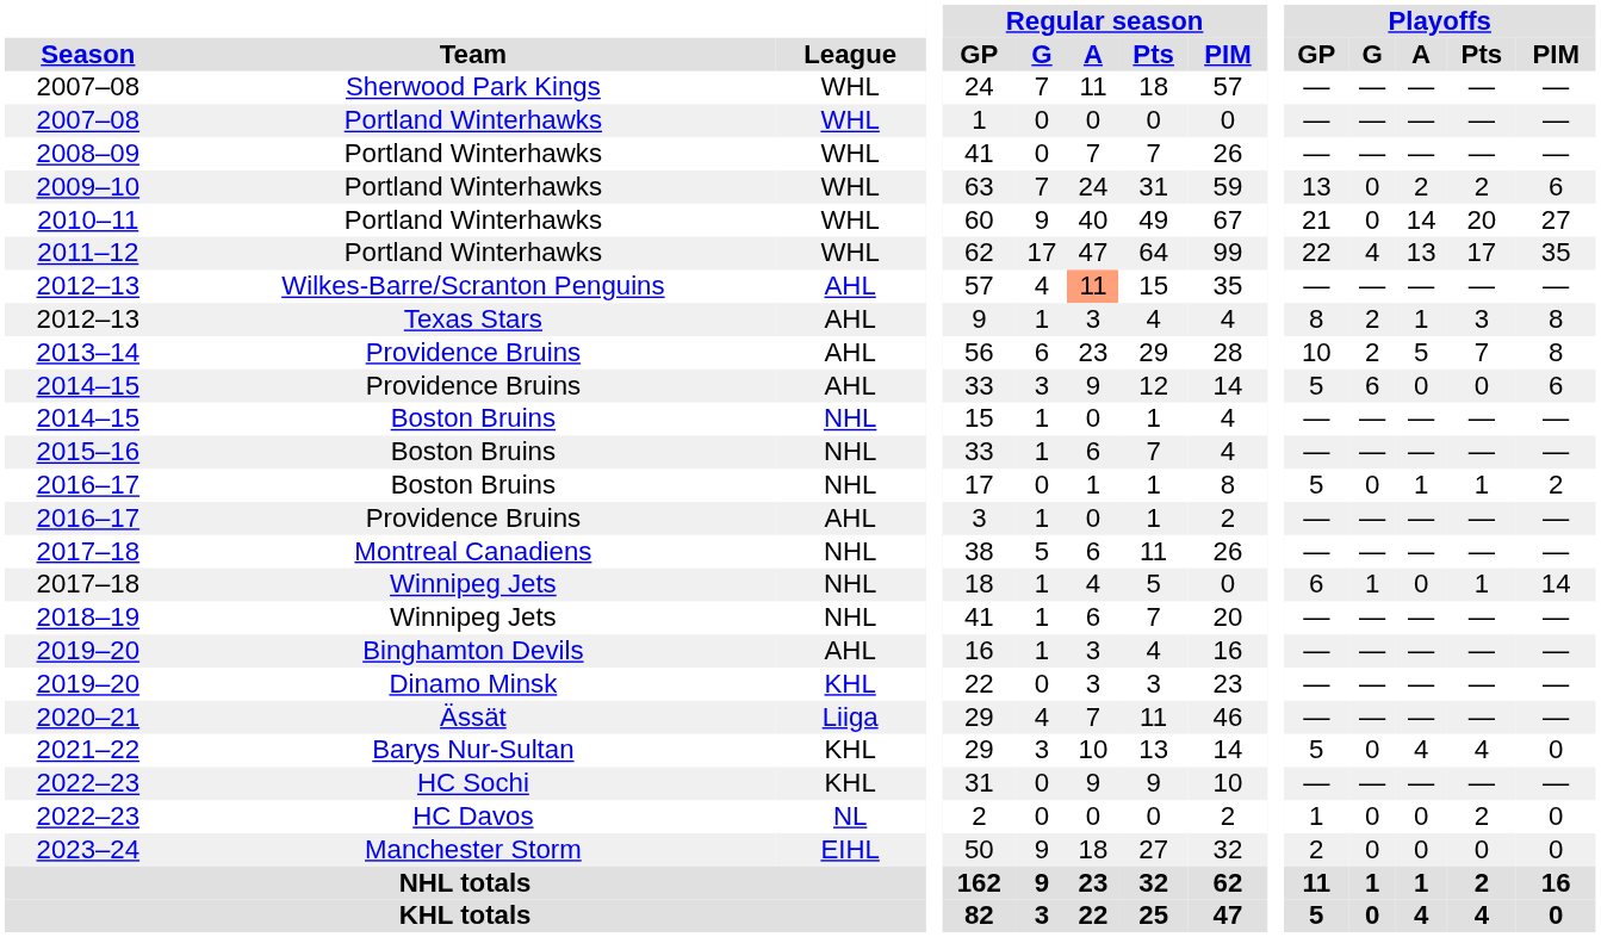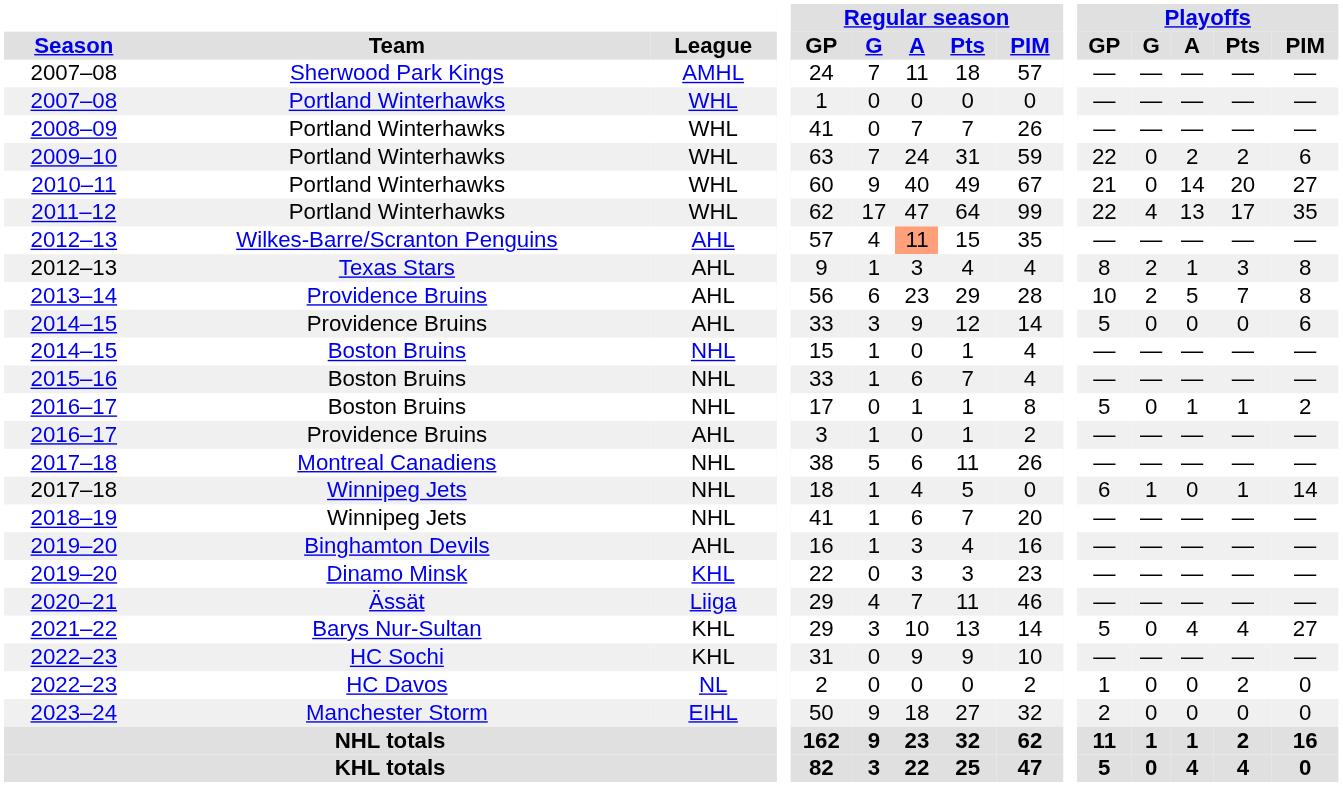 <table border="0" cellpadding="1" cellspacing="0" style="text-align:center; width:60em;">
 <tr style="background:#e0e0e0;">
 <th colspan="3" bgcolor="#ffffff"> </th>
 <th rowspan="100" bgcolor="#ffffff"> </th>
 <th colspan="5"><a href='#'>Regular season</a></th>
 <th rowspan="100" bgcolor="#ffffff"> </th>
 <th colspan="5"><a href='#'>Playoffs</a></th>
 </tr>
 <tr style="background:#e0e0e0;">
 <th><a href='#'>Season</a></th>
 <th>Team</th>
 <th>League</th>
 <th>GP</th>
 <th><a href='#'>G</a></th>
 <th><a href='#'>A</a></th>
 <th><a href='#'>Pts</a></th>
 <th><a href='#'>PIM</a></th>
 <th>GP</th>
 <th>G</th>
 <th>A</th>
 <th>Pts</th>
 <th>PIM</th>
 </tr>
 <tr>
 <td>2007–08</td>
 <td><a href='#'>Sherwood Park Kings</a></td>
-<td>WHL</td>
+<td><a href='#'>AMHL</a></td>
 <td>24</td>
 <td>7</td>
 <td>11</td>
 <td>18</td>
 <td>57</td>
 <td>—</td>
 <td>—</td>
 <td>—</td>
 <td>—</td>
 <td>—</td>
 </tr>
 <tr style="background:#f0f0f0;">
 <td><a href='#'>2007–08</a></td>
 <td><a href='#'>Portland Winterhawks</a></td>
 <td><a href='#'>WHL</a></td>
 <td>1</td>
 <td>0</td>
 <td>0</td>
 <td>0</td>
 <td>0</td>
 <td>—</td>
 <td>—</td>
 <td>—</td>
 <td>—</td>
 <td>—</td>
 </tr>
 <tr>
 <td><a href='#'>2008–09</a></td>
 <td>Portland Winterhawks</td>
 <td>WHL</td>
 <td>41</td>
 <td>0</td>
 <td>7</td>
 <td>7</td>
 <td>26</td>
 <td>—</td>
 <td>—</td>
 <td>—</td>
 <td>—</td>
 <td>—</td>
 </tr>
 <tr style="background:#f0f0f0;">
 <td><a href='#'>2009–10</a></td>
 <td>Portland Winterhawks</td>
 <td>WHL</td>
 <td>63</td>
 <td>7</td>
 <td>24</td>
 <td>31</td>
 <td>59</td>
-<td>13</td>
+<td>22</td>
 <td>0</td>
 <td>2</td>
 <td>2</td>
 <td>6</td>
 </tr>
 <tr>
 <td><a href='#'>2010–11</a></td>
 <td>Portland Winterhawks</td>
 <td>WHL</td>
 <td>60</td>
 <td>9</td>
 <td>40</td>
 <td>49</td>
 <td>67</td>
 <td>21</td>
 <td>0</td>
 <td>14</td>
 <td>20</td>
 <td>27</td>
 </tr>
 <tr style="background:#f0f0f0;">
 <td><a href='#'>2011–12</a></td>
 <td>Portland Winterhawks</td>
 <td>WHL</td>
 <td>62</td>
 <td>17</td>
 <td>47</td>
 <td>64</td>
 <td>99</td>
 <td>22</td>
 <td>4</td>
 <td>13</td>
 <td>17</td>
 <td>35</td>
 </tr>
 <tr>
 <td><a href='#'>2012–13</a></td>
 <td><a href='#'>Wilkes-Barre/Scranton Penguins</a></td>
 <td><a href='#'>AHL</a></td>
 <td>57</td>
 <td>4</td>
 <td style="background: lightsalmon;">11</td>
 <td>15</td>
 <td>35</td>
 <td>—</td>
 <td>—</td>
 <td>—</td>
 <td>—</td>
 <td>—</td>
 </tr>
 <tr style="background:#f0f0f0;">
 <td>2012–13</td>
 <td><a href='#'>Texas Stars</a></td>
 <td>AHL</td>
 <td>9</td>
 <td>1</td>
 <td>3</td>
 <td>4</td>
 <td>4</td>
 <td>8</td>
 <td>2</td>
 <td>1</td>
 <td>3</td>
 <td>8</td>
 </tr>
 <tr>
 <td><a href='#'>2013–14</a></td>
 <td><a href='#'>Providence Bruins</a></td>
 <td>AHL</td>
 <td>56</td>
 <td>6</td>
 <td>23</td>
 <td>29</td>
 <td>28</td>
 <td>10</td>
 <td>2</td>
 <td>5</td>
 <td>7</td>
 <td>8</td>
 </tr>
 <tr style="background:#f0f0f0;">
 <td><a href='#'>2014–15</a></td>
 <td>Providence Bruins</td>
 <td>AHL</td>
 <td>33</td>
 <td>3</td>
 <td>9</td>
 <td>12</td>
 <td>14</td>
 <td>5</td>
-<td>6</td>
+<td>0</td>
 <td>0</td>
 <td>0</td>
 <td>6</td>
 </tr>
 <tr>
 <td><a href='#'>2014–15</a></td>
 <td><a href='#'>Boston Bruins</a></td>
 <td><a href='#'>NHL</a></td>
 <td>15</td>
 <td>1</td>
 <td>0</td>
 <td>1</td>
 <td>4</td>
 <td>—</td>
 <td>—</td>
 <td>—</td>
 <td>—</td>
 <td>—</td>
 </tr>
 <tr style="background:#f0f0f0;">
 <td><a href='#'>2015–16</a></td>
 <td>Boston Bruins</td>
 <td>NHL</td>
 <td>33</td>
 <td>1</td>
 <td>6</td>
 <td>7</td>
 <td>4</td>
 <td>—</td>
 <td>—</td>
 <td>—</td>
 <td>—</td>
 <td>—</td>
 </tr>
 <tr>
 <td><a href='#'>2016–17</a></td>
 <td>Boston Bruins</td>
 <td>NHL</td>
 <td>17</td>
 <td>0</td>
 <td>1</td>
 <td>1</td>
 <td>8</td>
 <td>5</td>
 <td>0</td>
 <td>1</td>
 <td>1</td>
 <td>2</td>
 </tr>
 <tr style="background:#f0f0f0;">
 <td><a href='#'>2016–17</a></td>
 <td>Providence Bruins</td>
 <td>AHL</td>
 <td>3</td>
 <td>1</td>
 <td>0</td>
 <td>1</td>
 <td>2</td>
 <td>—</td>
 <td>—</td>
 <td>—</td>
 <td>—</td>
 <td>—</td>
 </tr>
 <tr>
 <td><a href='#'>2017–18</a></td>
 <td><a href='#'>Montreal Canadiens</a></td>
 <td>NHL</td>
 <td>38</td>
 <td>5</td>
 <td>6</td>
 <td>11</td>
 <td>26</td>
 <td>—</td>
 <td>—</td>
 <td>—</td>
 <td>—</td>
 <td>—</td>
 </tr>
 <tr style="background:#f0f0f0;">
 <td>2017–18</td>
 <td><a href='#'>Winnipeg Jets</a></td>
 <td>NHL</td>
 <td>18</td>
 <td>1</td>
 <td>4</td>
 <td>5</td>
 <td>0</td>
 <td>6</td>
 <td>1</td>
 <td>0</td>
 <td>1</td>
 <td>14</td>
 </tr>
 <tr>
 <td><a href='#'>2018–19</a></td>
 <td>Winnipeg Jets</td>
 <td>NHL</td>
 <td>41</td>
 <td>1</td>
 <td>6</td>
 <td>7</td>
 <td>20</td>
 <td>—</td>
 <td>—</td>
 <td>—</td>
 <td>—</td>
 <td>—</td>
 </tr>
 <tr style="background:#f0f0f0;">
 <td><a href='#'>2019–20</a></td>
 <td><a href='#'>Binghamton Devils</a></td>
 <td>AHL</td>
 <td>16</td>
 <td>1</td>
 <td>3</td>
 <td>4</td>
 <td>16</td>
 <td>—</td>
 <td>—</td>
 <td>—</td>
 <td>—</td>
 <td>—</td>
 </tr>
 <tr>
 <td><a href='#'>2019–20</a></td>
 <td><a href='#'>Dinamo Minsk</a></td>
 <td><a href='#'>KHL</a></td>
 <td>22</td>
 <td>0</td>
 <td>3</td>
 <td>3</td>
 <td>23</td>
 <td>—</td>
 <td>—</td>
 <td>—</td>
 <td>—</td>
 <td>—</td>
 </tr>
 <tr style="background:#f0f0f0;">
 <td><a href='#'>2020–21</a></td>
 <td><a href='#'>Ässät</a></td>
 <td><a href='#'>Liiga</a></td>
 <td>29</td>
 <td>4</td>
 <td>7</td>
 <td>11</td>
 <td>46</td>
 <td>—</td>
 <td>—</td>
 <td>—</td>
 <td>—</td>
 <td>—</td>
 </tr>
 <tr>
 <td><a href='#'>2021–22</a></td>
 <td><a href='#'>Barys Nur-Sultan</a></td>
 <td>KHL</td>
 <td>29</td>
 <td>3</td>
 <td>10</td>
 <td>13</td>
 <td>14</td>
 <td>5</td>
 <td>0</td>
 <td>4</td>
 <td>4</td>
-<td>0</td>
+<td>27</td>
 </tr>
 <tr style="background:#f0f0f0;">
 <td><a href='#'>2022–23</a></td>
 <td><a href='#'>HC Sochi</a></td>
 <td>KHL</td>
 <td>31</td>
 <td>0</td>
 <td>9</td>
 <td>9</td>
 <td>10</td>
 <td>—</td>
 <td>—</td>
 <td>—</td>
 <td>—</td>
 <td>—</td>
 </tr>
 <tr style="background:#f0f0f0;">
 </tr>
 <tr>
 <td><a href='#'>2022–23</a></td>
 <td><a href='#'>HC Davos</a></td>
 <td><a href='#'>NL</a></td>
 <td>2</td>
 <td>0</td>
 <td>0</td>
 <td>0</td>
 <td>2</td>
 <td>1</td>
 <td>0</td>
 <td>0</td>
 <td>2</td>
 <td>0</td>
 </tr>
 <tr style="background:#f0f0f0;">
 <td><a href='#'>2023–24</a></td>
 <td><a href='#'>Manchester Storm</a></td>
 <td><a href='#'>EIHL</a></td>
 <td>50</td>
 <td>9</td>
 <td>18</td>
 <td>27</td>
 <td>32</td>
 <td>2</td>
 <td>0</td>
 <td>0</td>
 <td>0</td>
 <td>0</td>
 </tr>
 <tr style="background:#e0e0e0;">
 <th colspan="3">NHL totals</th>
 <th>162</th>
 <th>9</th>
 <th>23</th>
 <th>32</th>
 <th>62</th>
 <th>11</th>
 <th>1</th>
 <th>1</th>
 <th>2</th>
 <th>16</th>
 </tr>
 <tr style="background:#e0e0e0;">
 <th colspan="3">KHL totals</th>
 <th>82</th>
 <th>3</th>
 <th>22</th>
 <th>25</th>
 <th>47</th>
 <th>5</th>
 <th>0</th>
 <th>4</th>
 <th>4</th>
 <th>0</th>
 </tr>
 </table>
